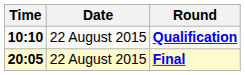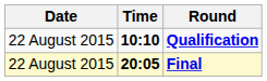 <table class="wikitable">
 <tr>
+<th>Date</th>
 <th>Time</th>
-<th>Date</th>
 <th>Round</th>
 </tr>
 <tr>
+<td>22 August 2015</td>
 <td><strong>10:10</strong></td>
-<td>22 August 2015</td>
 <td><strong><a href='#'>Qualification</a></strong></td>
 </tr>
 <tr style=background:lemonchiffon>
+<td>22 August 2015</td>
 <td><strong>20:05</strong></td>
-<td>22 August 2015</td>
 <td><strong><a href='#'>Final</a></strong></td>
 </tr>
 </table>
